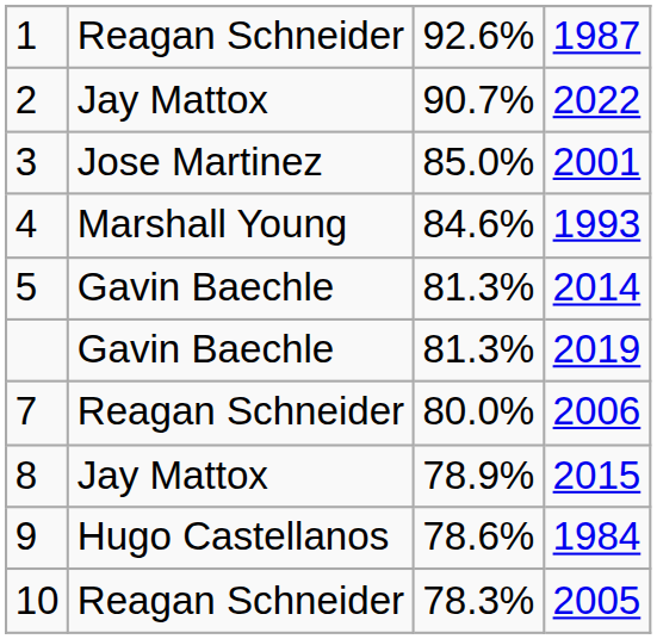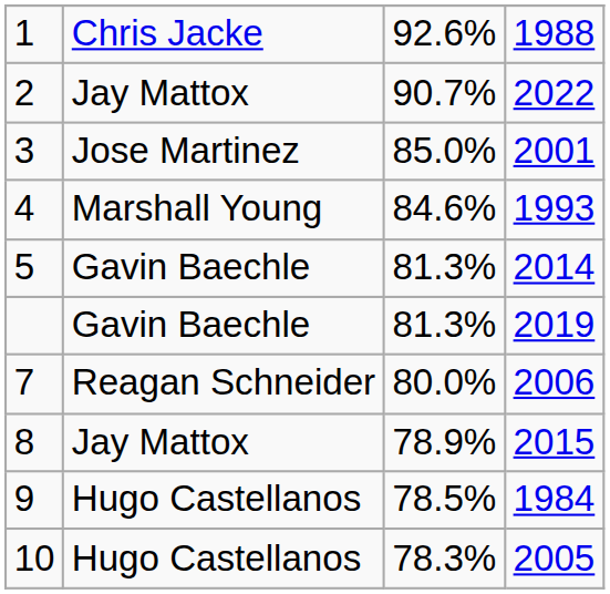 <table class="wikitable">
 <tr>
 </tr>
 <tr>
 <td>1</td>
-<td>Reagan Schneider</td>
+<td><a href='#'>Chris Jacke</a></td>
 <td><abbr>92.6%</abbr></td>
-<td><a href='#'>1987</a></td>
+<td><a href='#'>1988</a></td>
 </tr>
 <tr>
 <td>2</td>
 <td>Jay Mattox</td>
 <td><abbr>90.7%</abbr></td>
 <td><a href='#'>2022</a></td>
 </tr>
 <tr>
 <td>3</td>
 <td>Jose Martinez</td>
 <td><abbr>85.0%</abbr></td>
 <td><a href='#'>2001</a></td>
 </tr>
 <tr>
 <td>4</td>
 <td>Marshall Young</td>
 <td><abbr>84.6%</abbr></td>
 <td><a href='#'>1993</a></td>
 </tr>
 <tr>
 <td>5</td>
 <td>Gavin Baechle</td>
 <td><abbr>81.3%</abbr></td>
 <td><a href='#'>2014</a></td>
 </tr>
 <tr>
 <td></td>
 <td>Gavin Baechle</td>
 <td><abbr>81.3%</abbr></td>
 <td><a href='#'>2019</a></td>
 </tr>
 <tr>
 <td>7</td>
 <td>Reagan Schneider</td>
 <td><abbr>80.0%</abbr></td>
 <td><a href='#'>2006</a></td>
 </tr>
 <tr>
 <td>8</td>
 <td>Jay Mattox</td>
 <td><abbr>78.9%</abbr></td>
 <td><a href='#'>2015</a></td>
 </tr>
 <tr>
 <td>9</td>
 <td>Hugo Castellanos</td>
-<td><abbr>78.6%</abbr></td>
+<td><abbr>78.5%</abbr></td>
 <td><a href='#'>1984</a></td>
 </tr>
 <tr>
 <td>10</td>
-<td>Reagan Schneider</td>
+<td>Hugo Castellanos</td>
 <td><abbr>78.3%</abbr></td>
 <td><a href='#'>2005</a></td>
 </tr>
 </table>
